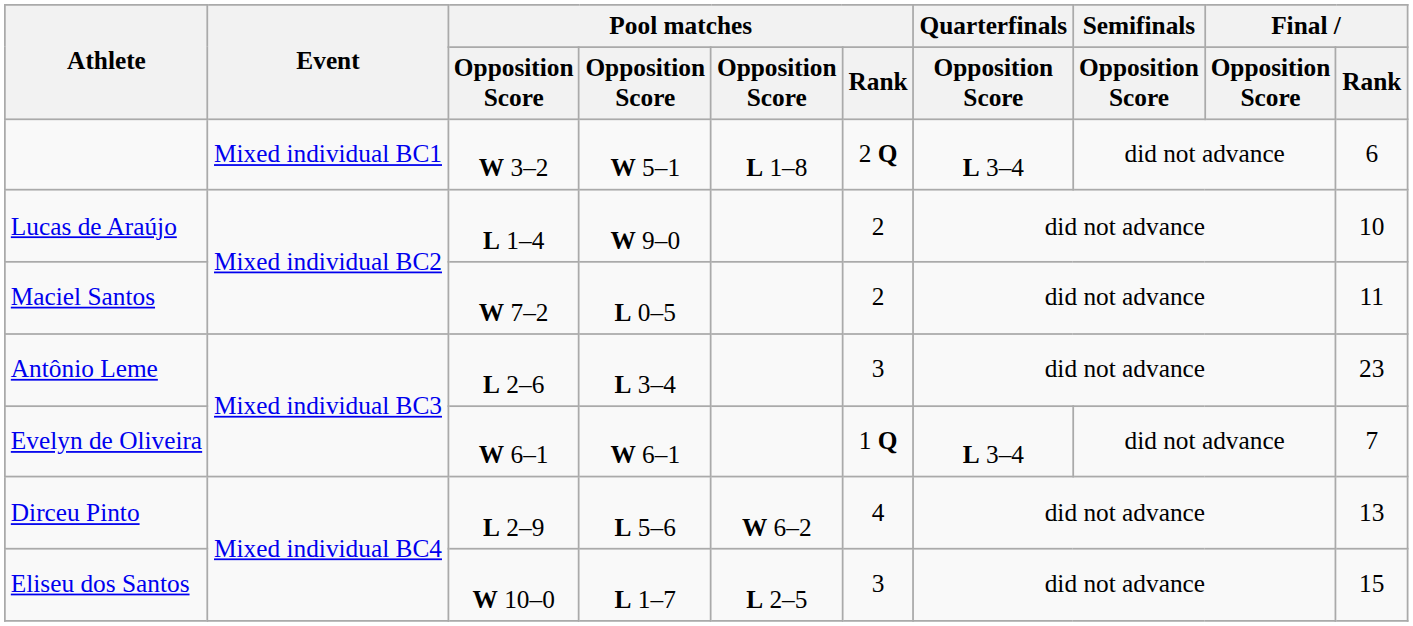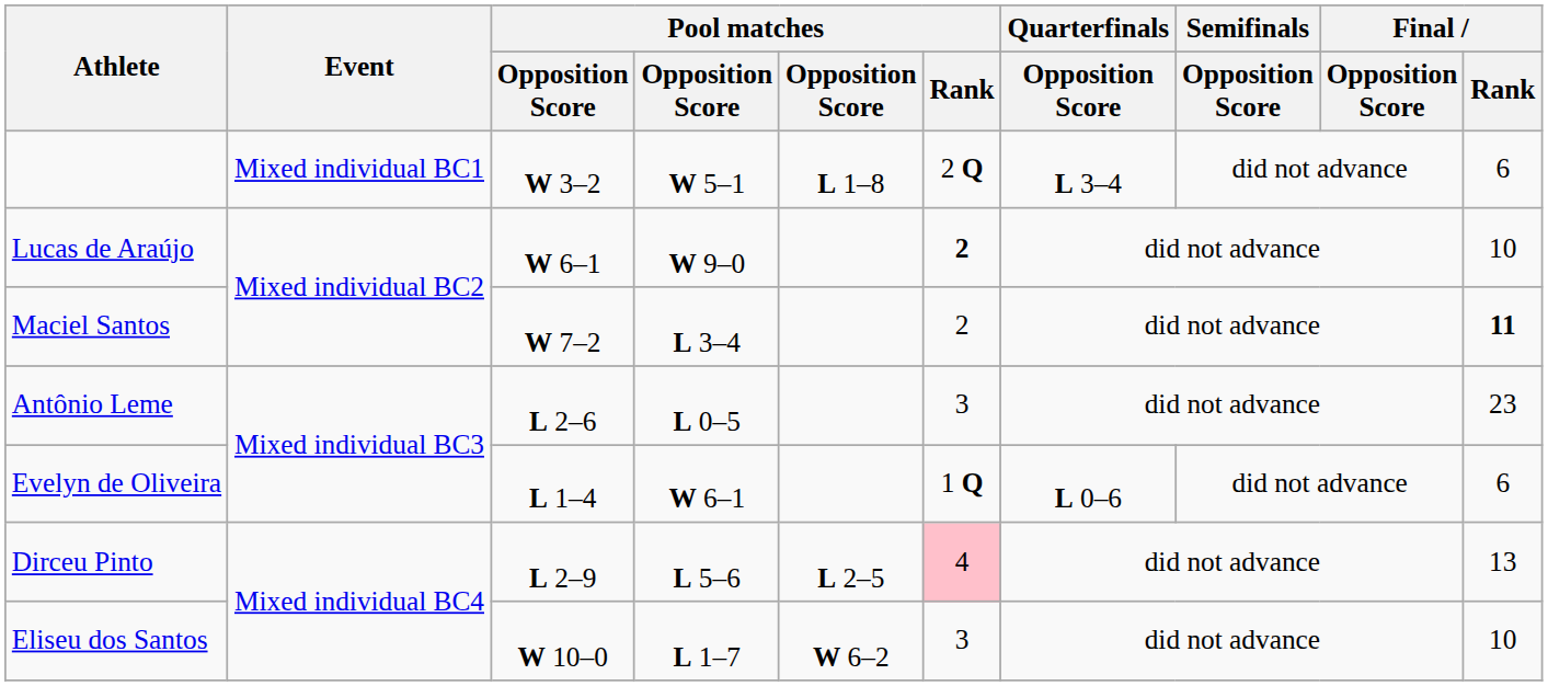 <table class=wikitable style="font-size:90%">
 <tr>
 <th rowspan="2">Athlete</th>
 <th rowspan="2">Event</th>
 <th colspan="4">Pool matches</th>
 <th>Quarterfinals</th>
 <th>Semifinals</th>
 <th colspan=2>Final / </th>
 </tr>
 <tr>
 <th>Opposition<br>Score</th>
 <th>Opposition<br>Score</th>
 <th>Opposition<br>Score</th>
 <th>Rank</th>
 <th>Opposition<br>Score</th>
 <th>Opposition<br>Score</th>
 <th>Opposition<br>Score</th>
 <th>Rank</th>
 </tr>
 <tr>
 <td></td>
 <td><a href='#'>Mixed individual BC1</a></td>
 <td align="center"><br> <strong>W</strong> 3–2</td>
 <td align="center"><br> <strong>W</strong> 5–1</td>
 <td align="center"><br> <strong>L</strong> 1–8</td>
 <td align="center">2 <strong>Q</strong></td>
 <td align="center"><br> <strong>L</strong> 3–4</td>
 <td align="center" colspan=2>did not advance</td>
 <td align="center">6</td>
 </tr>
 <tr>
 <td><a href='#'>Lucas de Araújo</a></td>
 <td rowspan="2"><a href='#'>Mixed individual BC2</a></td>
-<td align="center"><br> <strong>L</strong> 1–4</td>
+<td align="center"><br> <strong>W</strong> 6–1</td>
 <td align="center"><br> <strong>W</strong> 9–0</td>
 <td></td>
-<td align="center">2</td>
+<td align="center"><strong>2</strong></td>
 <td align="center" colspan=3>did not advance</td>
 <td align="center">10</td>
 </tr>
 <tr>
 <td><a href='#'>Maciel Santos</a></td>
 <td align="center"><br> <strong>W</strong> 7–2</td>
-<td align="center"><br> <strong>L</strong> 0–5</td>
+<td align="center"><br> <strong>L</strong> 3–4</td>
 <td></td>
 <td align="center">2</td>
 <td align="center" colspan=3>did not advance</td>
-<td align="center">11</td>
+<td align="center"><strong>11</strong></td>
 </tr>
 <tr>
 <td><a href='#'>Antônio Leme</a></td>
 <td rowspan="2"><a href='#'>Mixed individual BC3</a></td>
 <td align="center"><br> <strong>L</strong> 2–6</td>
-<td align="center"><br> <strong>L</strong> 3–4</td>
+<td align="center"><br> <strong>L</strong> 0–5</td>
 <td></td>
 <td align="center">3</td>
 <td align="center" colspan=3>did not advance</td>
 <td align="center">23</td>
 </tr>
 <tr>
 <td><a href='#'>Evelyn de Oliveira</a></td>
-<td align="center"><br> <strong>W</strong> 6–1</td>
+<td align="center"><br> <strong>L</strong> 1–4</td>
 <td align="center"><br> <strong>W</strong> 6–1</td>
 <td></td>
 <td align="center">1 <strong>Q</strong></td>
-<td align="center"><br> <strong>L</strong> 3–4</td>
+<td align="center"><br> <strong>L</strong> 0–6</td>
 <td align="center" colspan=2>did not advance</td>
-<td align="center">7</td>
+<td align="center">6</td>
 </tr>
 <tr>
 <td><a href='#'>Dirceu Pinto</a></td>
 <td rowspan="2"><a href='#'>Mixed individual BC4</a></td>
 <td align="center"><br> <strong>L</strong> 2–9</td>
 <td align="center"><br> <strong>L</strong> 5–6</td>
-<td align="center"><br> <strong>W</strong> 6–2</td>
-<td align="center">4</td>
+<td align="center"><br> <strong>L</strong> 2–5</td>
+<td align="center" style="background: pink;">4</td>
 <td align="center" colspan=3>did not advance</td>
 <td align="center">13</td>
 </tr>
 <tr>
 <td><a href='#'>Eliseu dos Santos</a></td>
 <td align="center"><br> <strong>W</strong> 10–0</td>
 <td align="center"><br> <strong>L</strong> 1–7</td>
-<td align="center"><br> <strong>L</strong> 2–5</td>
+<td align="center"><br> <strong>W</strong> 6–2</td>
 <td align="center">3</td>
 <td align="center" colspan=3>did not advance</td>
-<td align="center">15</td>
+<td align="center">10</td>
 </tr>
 </table>
